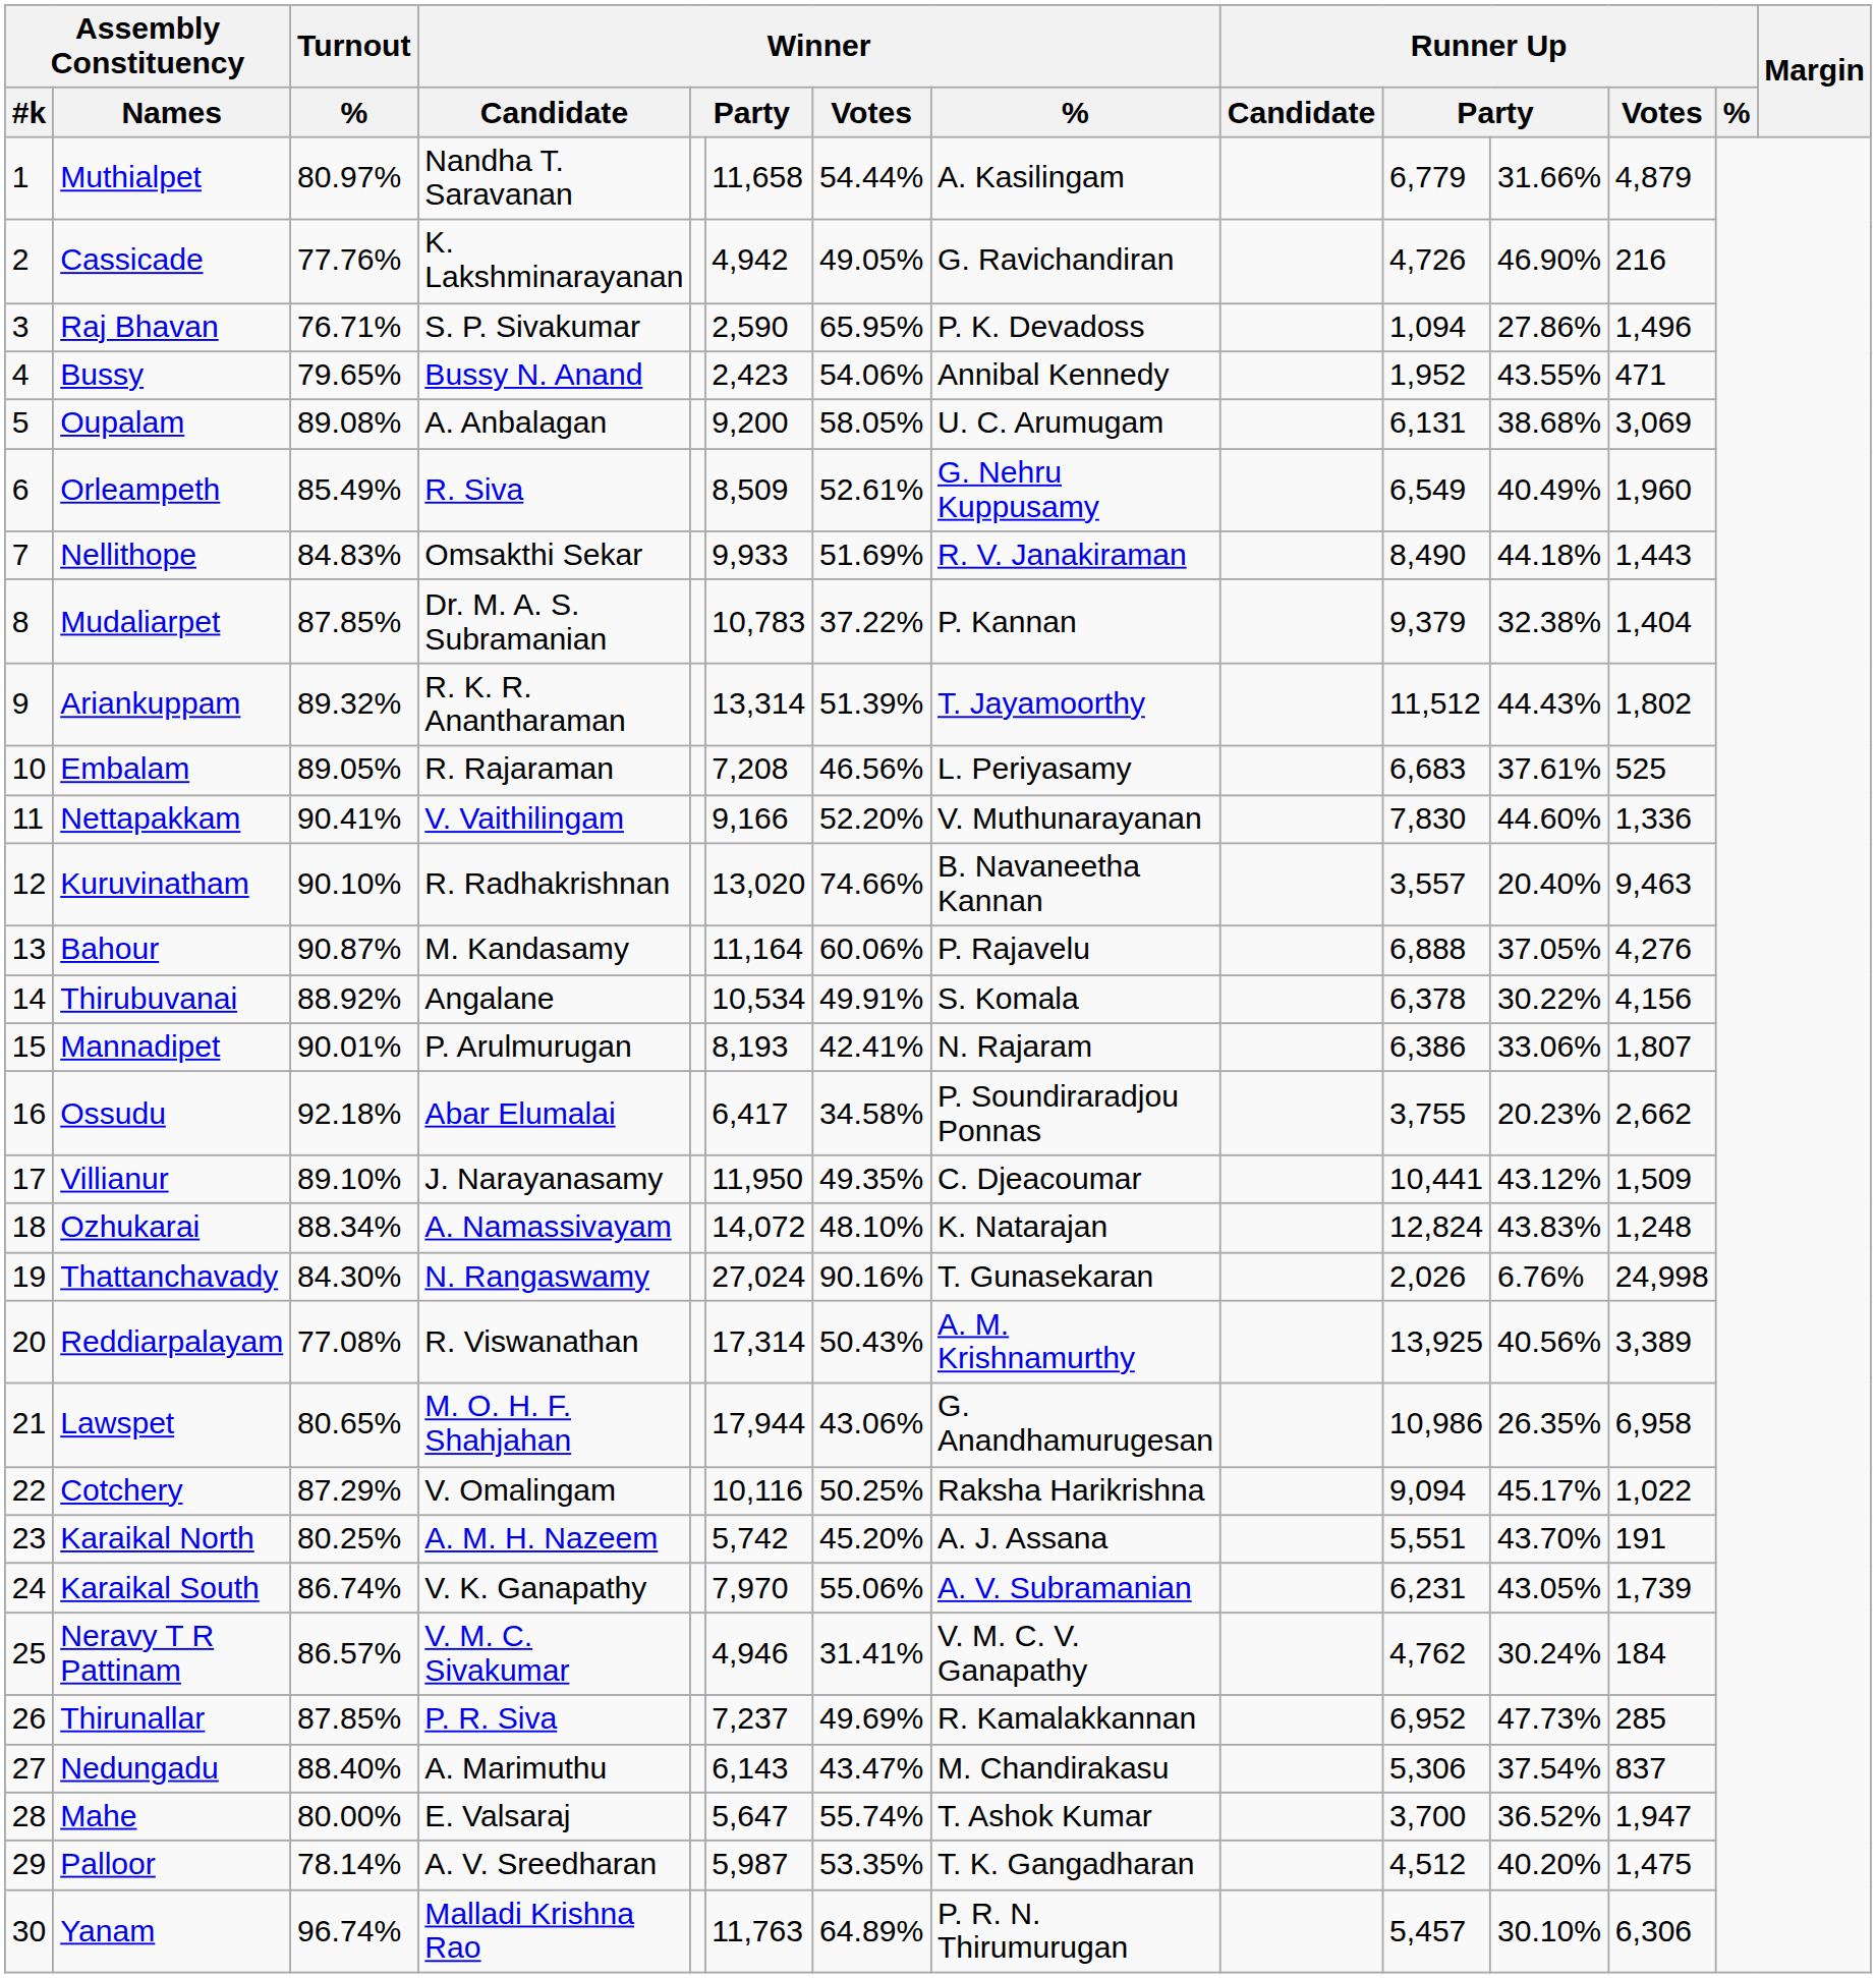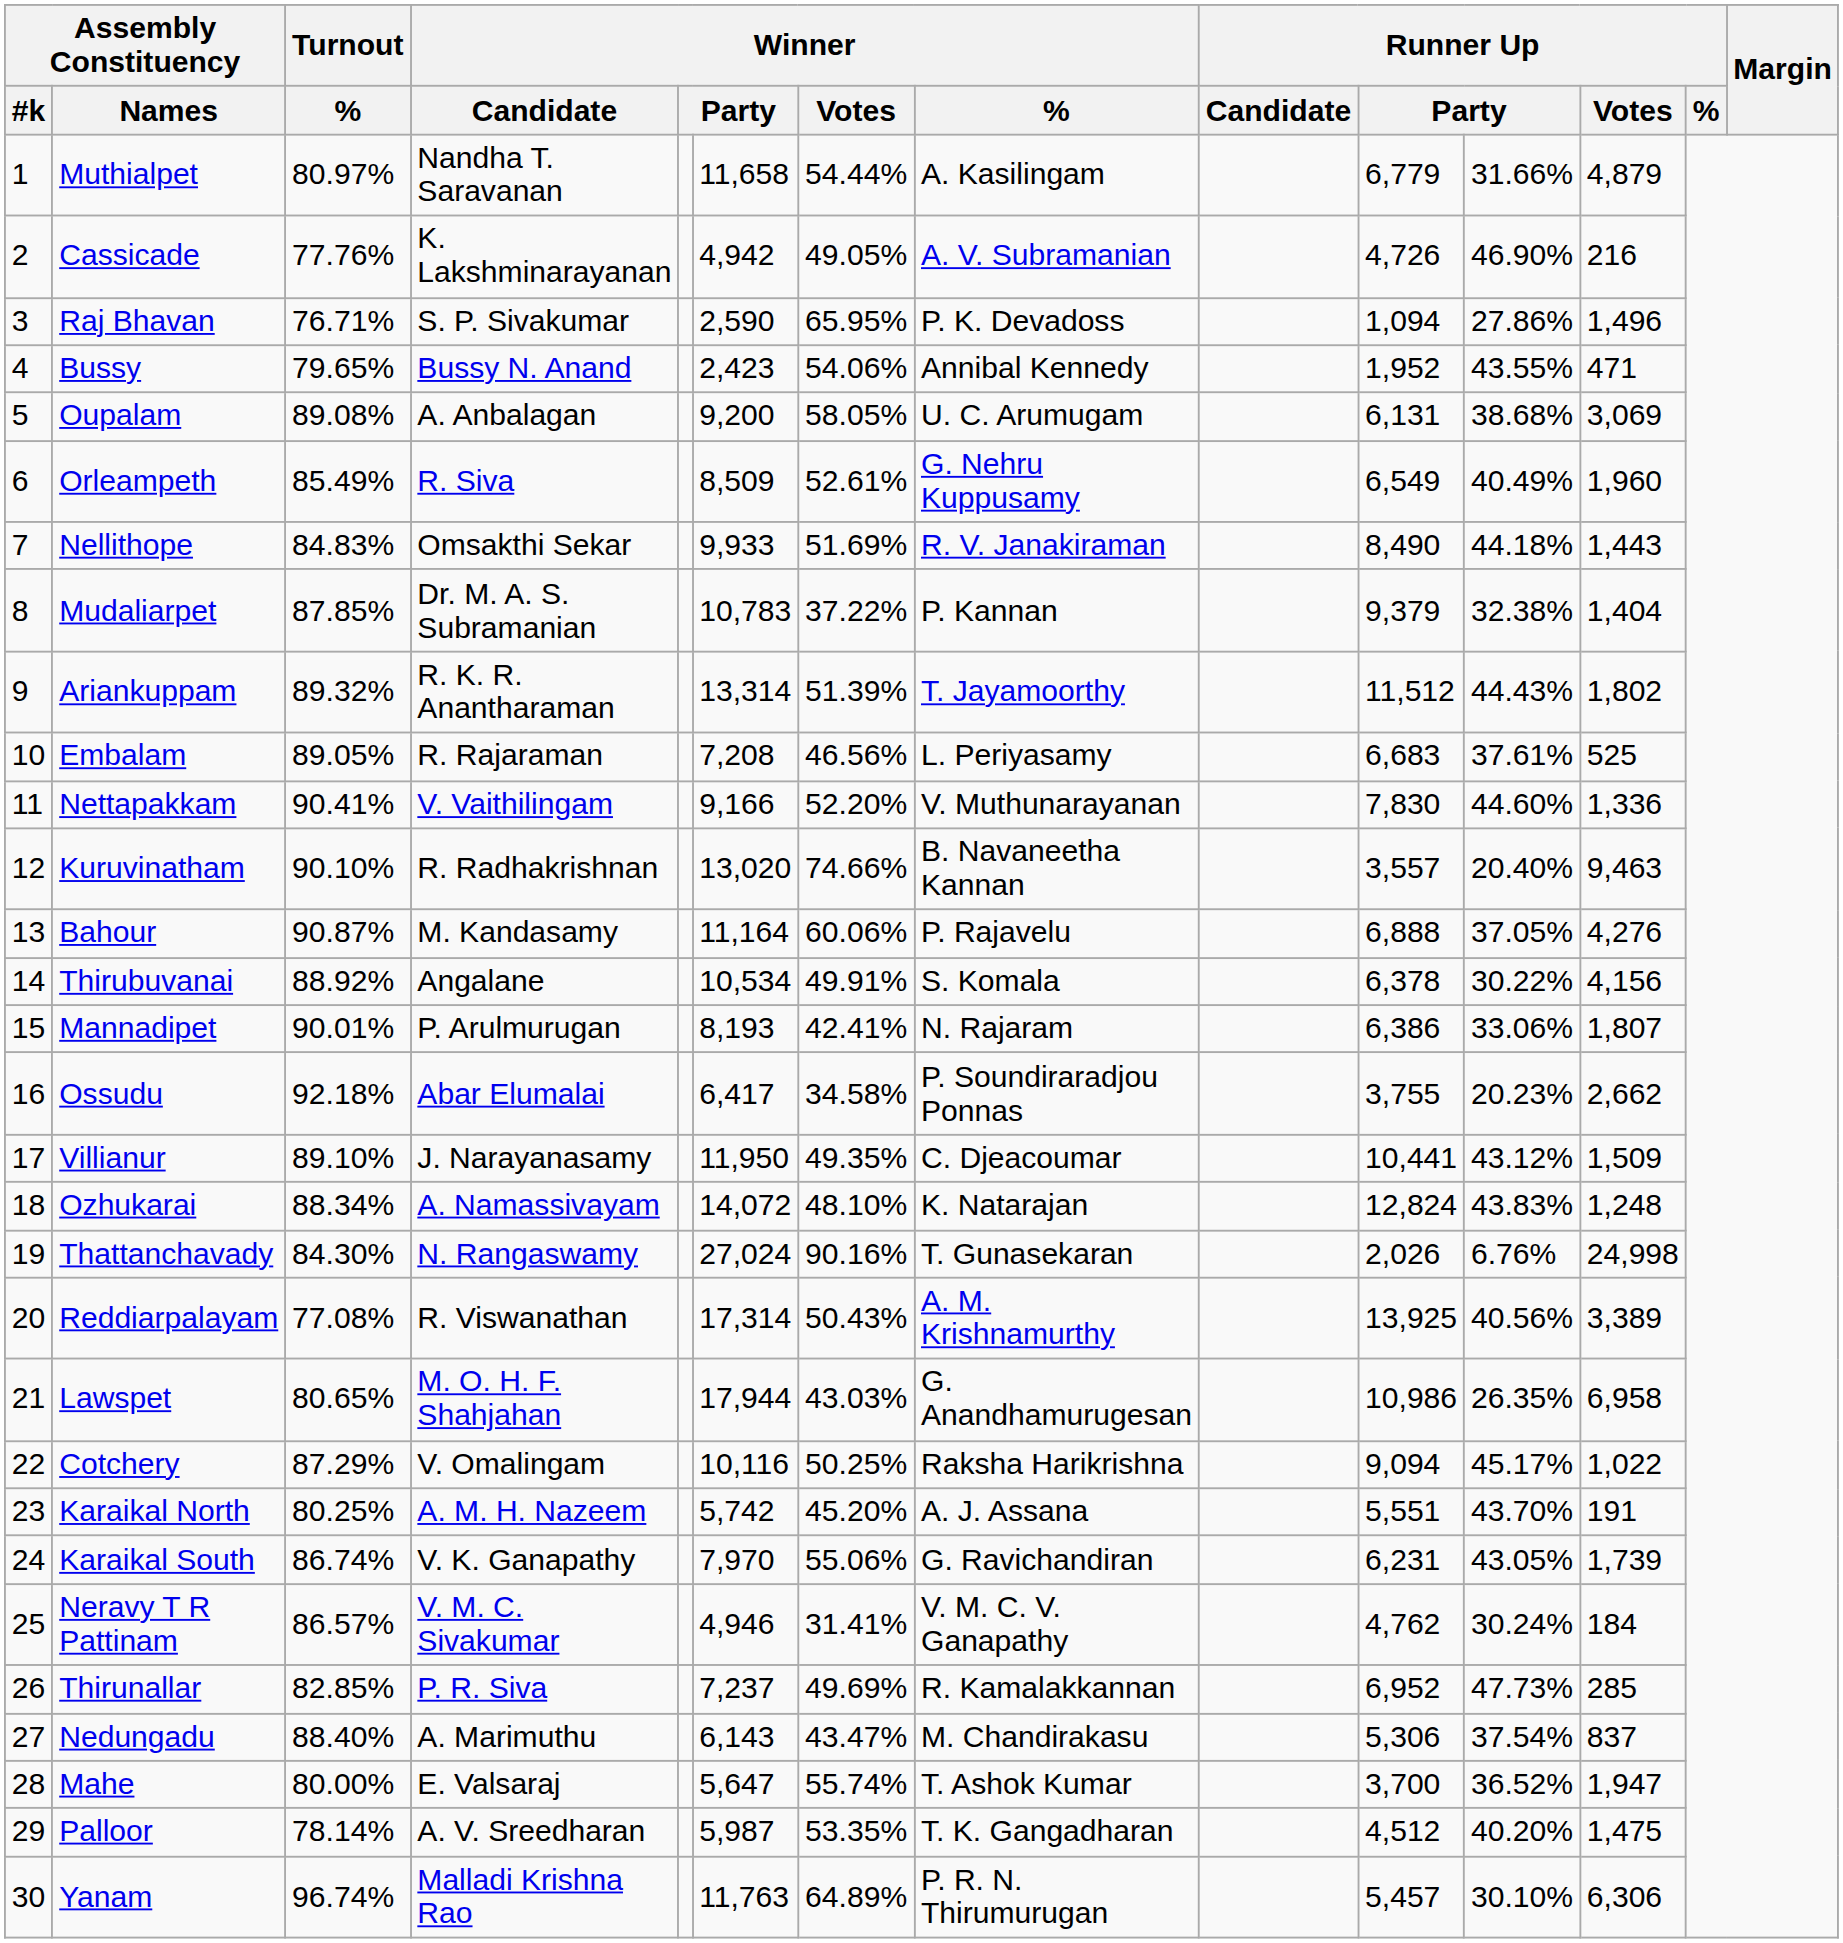 <table class="wikitable sortable">
 <tr>
 <th colspan="2">Assembly Constituency</th>
 <th>Turnout</th>
 <th colspan="5">Winner</th>
 <th colspan="5">Runner Up</th>
 <th rowspan="2" data-sort-type=number>Margin</th>
 </tr>
 <tr>
 <th>#k</th>
 <th>Names</th>
 <th>%</th>
 <th>Candidate</th>
 <th colspan="2">Party</th>
 <th data-sort-type=number>Votes</th>
 <th>%</th>
 <th>Candidate</th>
 <th colspan="2">Party</th>
 <th data-sort-type=number>Votes</th>
 <th>%</th>
 </tr>
 <tr>
 <td>1</td>
 <td><a href='#'>Muthialpet</a></td>
 <td>80.97%</td>
 <td>Nandha T. Saravanan</td>
 <td></td>
 <td>11,658</td>
 <td>54.44%</td>
 <td>A. Kasilingam</td>
 <td></td>
 <td>6,779</td>
 <td>31.66%</td>
 <td>4,879</td>
 </tr>
 <tr>
 <td>2</td>
 <td><a href='#'>Cassicade</a></td>
 <td>77.76%</td>
 <td>K. Lakshminarayanan</td>
 <td></td>
 <td>4,942</td>
 <td>49.05%</td>
-<td>G. Ravichandiran</td>
+<td><a href='#'>A. V. Subramanian</a></td>
 <td></td>
 <td>4,726</td>
 <td>46.90%</td>
 <td>216</td>
 </tr>
 <tr>
 <td>3</td>
 <td><a href='#'>Raj Bhavan</a></td>
 <td>76.71%</td>
 <td>S. P. Sivakumar</td>
 <td></td>
 <td>2,590</td>
 <td>65.95%</td>
 <td>P. K. Devadoss</td>
 <td></td>
 <td>1,094</td>
 <td>27.86%</td>
 <td>1,496</td>
 </tr>
 <tr>
 <td>4</td>
 <td><a href='#'>Bussy</a></td>
 <td>79.65%</td>
 <td><a href='#'>Bussy N. Anand</a></td>
 <td></td>
 <td>2,423</td>
 <td>54.06%</td>
 <td>Annibal Kennedy</td>
 <td></td>
 <td>1,952</td>
 <td>43.55%</td>
 <td>471</td>
 </tr>
 <tr>
 <td>5</td>
 <td><a href='#'>Oupalam</a></td>
 <td>89.08%</td>
 <td>A. Anbalagan</td>
 <td></td>
 <td>9,200</td>
 <td>58.05%</td>
 <td>U. C. Arumugam</td>
 <td></td>
 <td>6,131</td>
 <td>38.68%</td>
 <td>3,069</td>
 </tr>
 <tr>
 <td>6</td>
 <td><a href='#'>Orleampeth</a></td>
 <td>85.49%</td>
 <td><a href='#'>R. Siva</a></td>
 <td></td>
 <td>8,509</td>
 <td>52.61%</td>
 <td><a href='#'>G. Nehru Kuppusamy</a></td>
 <td></td>
 <td>6,549</td>
 <td>40.49%</td>
 <td>1,960</td>
 </tr>
 <tr>
 <td>7</td>
 <td><a href='#'>Nellithope</a></td>
 <td>84.83%</td>
 <td>Omsakthi Sekar</td>
 <td></td>
 <td>9,933</td>
 <td>51.69%</td>
 <td><a href='#'>R. V. Janakiraman</a></td>
 <td></td>
 <td>8,490</td>
 <td>44.18%</td>
 <td>1,443</td>
 </tr>
 <tr>
 <td>8</td>
 <td><a href='#'>Mudaliarpet</a></td>
 <td>87.85%</td>
 <td>Dr. M. A. S. Subramanian</td>
 <td></td>
 <td>10,783</td>
 <td>37.22%</td>
 <td>P. Kannan</td>
 <td></td>
 <td>9,379</td>
 <td>32.38%</td>
 <td>1,404</td>
 </tr>
 <tr>
 <td>9</td>
 <td><a href='#'>Ariankuppam</a></td>
 <td>89.32%</td>
 <td>R. K. R. Anantharaman</td>
 <td></td>
 <td>13,314</td>
 <td>51.39%</td>
 <td><a href='#'>T. Jayamoorthy</a></td>
 <td></td>
 <td>11,512</td>
 <td>44.43%</td>
 <td>1,802</td>
 </tr>
 <tr>
 <td>10</td>
 <td><a href='#'>Embalam</a></td>
 <td>89.05%</td>
 <td>R. Rajaraman</td>
 <td></td>
 <td>7,208</td>
 <td>46.56%</td>
 <td>L. Periyasamy</td>
 <td></td>
 <td>6,683</td>
 <td>37.61%</td>
 <td>525</td>
 </tr>
 <tr>
 <td>11</td>
 <td><a href='#'>Nettapakkam</a></td>
 <td>90.41%</td>
 <td><a href='#'>V. Vaithilingam</a></td>
 <td></td>
 <td>9,166</td>
 <td>52.20%</td>
 <td>V. Muthunarayanan</td>
 <td></td>
 <td>7,830</td>
 <td>44.60%</td>
 <td>1,336</td>
 </tr>
 <tr>
 <td>12</td>
 <td><a href='#'>Kuruvinatham</a></td>
 <td>90.10%</td>
 <td>R. Radhakrishnan</td>
 <td></td>
 <td>13,020</td>
 <td>74.66%</td>
 <td>B. Navaneetha Kannan</td>
 <td></td>
 <td>3,557</td>
 <td>20.40%</td>
 <td>9,463</td>
 </tr>
 <tr>
 <td>13</td>
 <td><a href='#'>Bahour</a></td>
 <td>90.87%</td>
 <td>M. Kandasamy</td>
 <td></td>
 <td>11,164</td>
 <td>60.06%</td>
 <td>P. Rajavelu</td>
 <td></td>
 <td>6,888</td>
 <td>37.05%</td>
 <td>4,276</td>
 </tr>
 <tr>
 <td>14</td>
 <td><a href='#'>Thirubuvanai</a></td>
 <td>88.92%</td>
 <td>Angalane</td>
 <td></td>
 <td>10,534</td>
 <td>49.91%</td>
 <td>S. Komala</td>
 <td></td>
 <td>6,378</td>
 <td>30.22%</td>
 <td>4,156</td>
 </tr>
 <tr>
 <td>15</td>
 <td><a href='#'>Mannadipet</a></td>
 <td>90.01%</td>
 <td>P. Arulmurugan</td>
 <td></td>
 <td>8,193</td>
 <td>42.41%</td>
 <td>N. Rajaram</td>
 <td></td>
 <td>6,386</td>
 <td>33.06%</td>
 <td>1,807</td>
 </tr>
 <tr>
 <td>16</td>
 <td><a href='#'>Ossudu</a></td>
 <td>92.18%</td>
 <td><a href='#'>Abar Elumalai</a></td>
 <td></td>
 <td>6,417</td>
 <td>34.58%</td>
 <td>P. Soundiraradjou Ponnas</td>
 <td></td>
 <td>3,755</td>
 <td>20.23%</td>
 <td>2,662</td>
 </tr>
 <tr>
 <td>17</td>
 <td><a href='#'>Villianur</a></td>
 <td>89.10%</td>
 <td>J. Narayanasamy</td>
 <td></td>
 <td>11,950</td>
 <td>49.35%</td>
 <td>C. Djeacoumar</td>
 <td></td>
 <td>10,441</td>
 <td>43.12%</td>
 <td>1,509</td>
 </tr>
 <tr>
 <td>18</td>
 <td><a href='#'>Ozhukarai</a></td>
 <td>88.34%</td>
 <td><a href='#'>A. Namassivayam</a></td>
 <td></td>
 <td>14,072</td>
 <td>48.10%</td>
 <td>K. Natarajan</td>
 <td></td>
 <td>12,824</td>
 <td>43.83%</td>
 <td>1,248</td>
 </tr>
 <tr>
 <td>19</td>
 <td><a href='#'>Thattanchavady</a></td>
 <td>84.30%</td>
 <td><a href='#'>N. Rangaswamy</a></td>
 <td></td>
 <td>27,024</td>
 <td>90.16%</td>
 <td>T. Gunasekaran</td>
 <td></td>
 <td>2,026</td>
 <td>6.76%</td>
 <td>24,998</td>
 </tr>
 <tr>
 <td>20</td>
 <td><a href='#'>Reddiarpalayam</a></td>
 <td>77.08%</td>
 <td>R. Viswanathan</td>
 <td></td>
 <td>17,314</td>
 <td>50.43%</td>
 <td><a href='#'>A. M. Krishnamurthy</a></td>
 <td></td>
 <td>13,925</td>
 <td>40.56%</td>
 <td>3,389</td>
 </tr>
 <tr>
 <td>21</td>
 <td><a href='#'>Lawspet</a></td>
 <td>80.65%</td>
 <td><a href='#'>M. O. H. F. Shahjahan</a></td>
 <td></td>
 <td>17,944</td>
-<td>43.06%</td>
+<td>43.03%</td>
 <td>G. Anandhamurugesan</td>
 <td></td>
 <td>10,986</td>
 <td>26.35%</td>
 <td>6,958</td>
 </tr>
 <tr>
 <td>22</td>
 <td><a href='#'>Cotchery</a></td>
 <td>87.29%</td>
 <td>V. Omalingam</td>
 <td></td>
 <td>10,116</td>
 <td>50.25%</td>
 <td>Raksha Harikrishna</td>
 <td></td>
 <td>9,094</td>
 <td>45.17%</td>
 <td>1,022</td>
 </tr>
 <tr>
 <td>23</td>
 <td><a href='#'>Karaikal North</a></td>
 <td>80.25%</td>
 <td><a href='#'>A. M. H. Nazeem</a></td>
 <td></td>
 <td>5,742</td>
 <td>45.20%</td>
 <td>A. J. Assana</td>
 <td></td>
 <td>5,551</td>
 <td>43.70%</td>
 <td>191</td>
 </tr>
 <tr>
 <td>24</td>
 <td><a href='#'>Karaikal South</a></td>
 <td>86.74%</td>
 <td>V. K. Ganapathy</td>
 <td></td>
 <td>7,970</td>
 <td>55.06%</td>
-<td><a href='#'>A. V. Subramanian</a></td>
+<td>G. Ravichandiran</td>
 <td></td>
 <td>6,231</td>
 <td>43.05%</td>
 <td>1,739</td>
 </tr>
 <tr>
 <td>25</td>
 <td><a href='#'>Neravy T R Pattinam</a></td>
 <td>86.57%</td>
 <td><a href='#'>V. M. C. Sivakumar</a></td>
 <td></td>
 <td>4,946</td>
 <td>31.41%</td>
 <td>V. M. C. V. Ganapathy</td>
 <td></td>
 <td>4,762</td>
 <td>30.24%</td>
 <td>184</td>
 </tr>
 <tr>
 <td>26</td>
 <td><a href='#'>Thirunallar</a></td>
-<td>87.85%</td>
+<td>82.85%</td>
 <td><a href='#'>P. R. Siva</a></td>
 <td></td>
 <td>7,237</td>
 <td>49.69%</td>
 <td>R. Kamalakkannan</td>
 <td></td>
 <td>6,952</td>
 <td>47.73%</td>
 <td>285</td>
 </tr>
 <tr>
 <td>27</td>
 <td><a href='#'>Nedungadu</a></td>
 <td>88.40%</td>
 <td>A. Marimuthu</td>
 <td></td>
 <td>6,143</td>
 <td>43.47%</td>
 <td>M. Chandirakasu</td>
 <td></td>
 <td>5,306</td>
 <td>37.54%</td>
 <td>837</td>
 </tr>
 <tr>
 <td>28</td>
 <td><a href='#'>Mahe</a></td>
 <td>80.00%</td>
 <td>E. Valsaraj</td>
 <td></td>
 <td>5,647</td>
 <td>55.74%</td>
 <td>T. Ashok Kumar</td>
 <td></td>
 <td>3,700</td>
 <td>36.52%</td>
 <td>1,947</td>
 </tr>
 <tr>
 <td>29</td>
 <td><a href='#'>Palloor</a></td>
 <td>78.14%</td>
 <td>A. V. Sreedharan</td>
 <td></td>
 <td>5,987</td>
 <td>53.35%</td>
 <td>T. K. Gangadharan</td>
 <td></td>
 <td>4,512</td>
 <td>40.20%</td>
 <td>1,475</td>
 </tr>
 <tr>
 <td>30</td>
 <td><a href='#'>Yanam</a></td>
 <td>96.74%</td>
 <td><a href='#'>Malladi Krishna Rao</a></td>
 <td></td>
 <td>11,763</td>
 <td>64.89%</td>
 <td>P. R. N. Thirumurugan</td>
 <td></td>
 <td>5,457</td>
 <td>30.10%</td>
 <td>6,306</td>
 </tr>
 </table>
